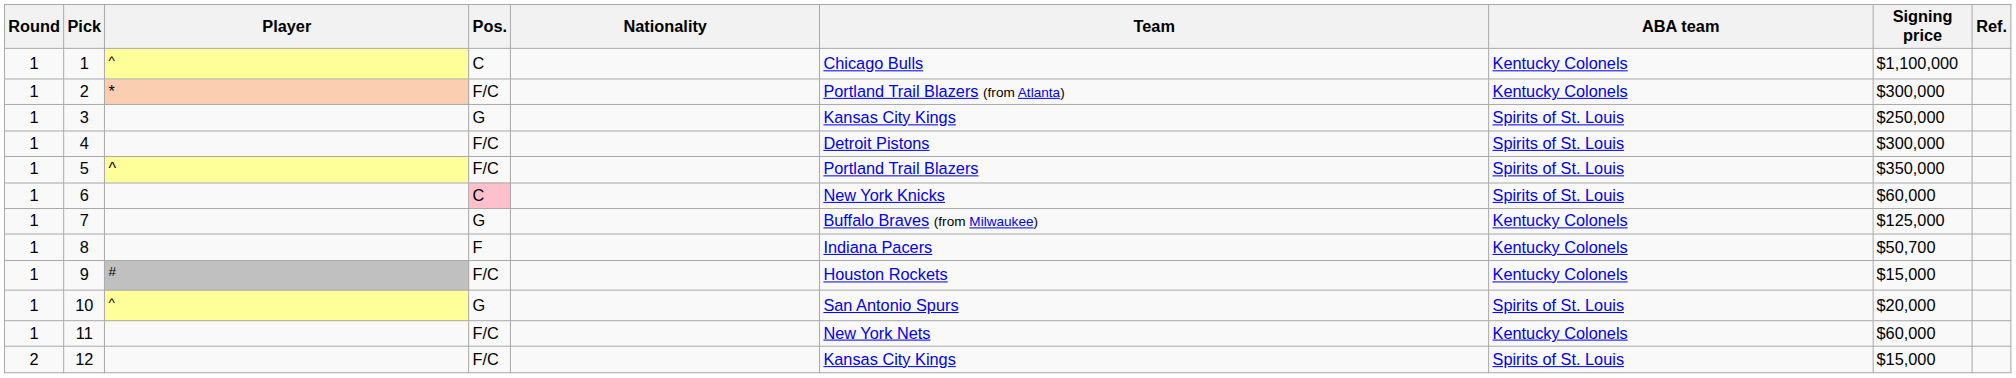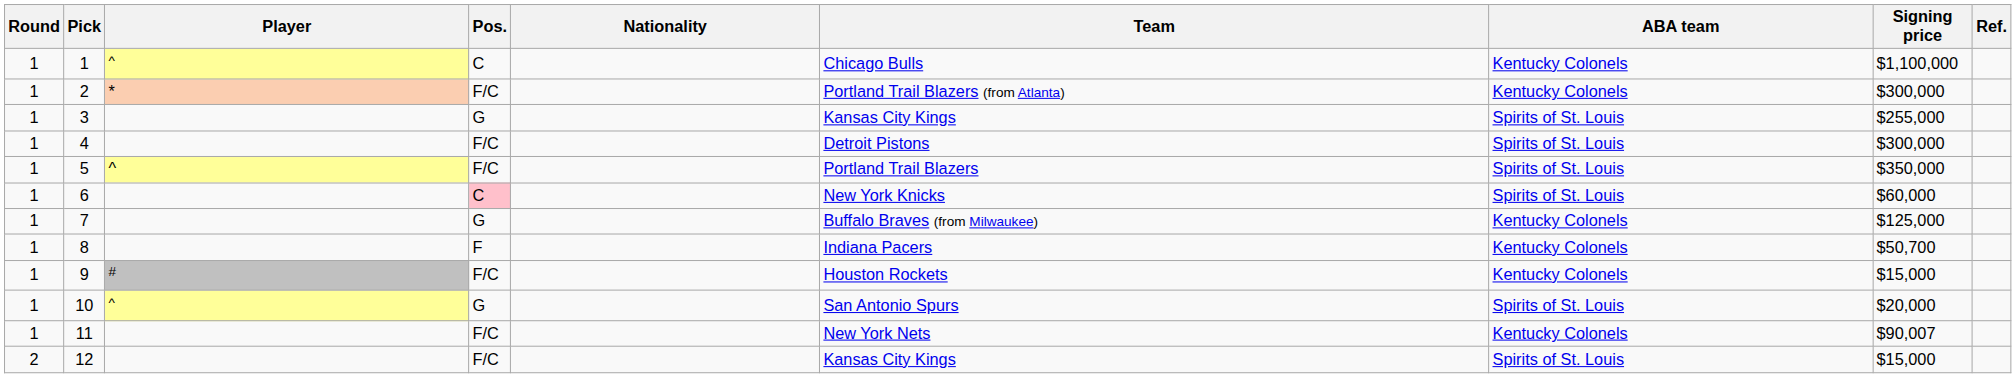 <table class="wikitable sortable">
 <tr>
 <th width="1%">Round</th>
 <th width="1%">Pick</th>
 <th width="19%">Player</th>
 <th width="1%">Pos.</th>
 <th width="16%">Nationality</th>
 <th width="35%">Team</th>
 <th width="20%">ABA team</th>
 <th width="5%">Signing price</th>
 <th class="unsortable" width="1%">Ref.</th>
 </tr>
 <tr>
 <td align=center>1</td>
 <td align=center>1</td>
 <td bgcolor="#FFFF99"><sup>^</sup></td>
 <td>C</td>
 <td></td>
 <td><a href='#'>Chicago Bulls</a></td>
 <td><a href='#'>Kentucky Colonels</a></td>
 <td>$1,100,000</td>
 <td align=center></td>
 </tr>
 <tr>
 <td align=center>1</td>
 <td align=center>2</td>
 <td bgcolor="#FBCEB1">*</td>
 <td>F/C</td>
 <td></td>
 <td><a href='#'>Portland Trail Blazers</a> <small>(from <a href='#'>Atlanta</a>)</small></td>
 <td><a href='#'>Kentucky Colonels</a></td>
 <td>$300,000</td>
 <td align=center></td>
 </tr>
 <tr>
 <td align=center>1</td>
 <td align=center>3</td>
 <td></td>
 <td>G</td>
 <td></td>
 <td><a href='#'>Kansas City Kings</a></td>
 <td><a href='#'>Spirits of St. Louis</a></td>
-<td>$250,000</td>
+<td>$255,000</td>
 <td align=center></td>
 </tr>
 <tr>
 <td align=center>1</td>
 <td align=center>4</td>
 <td></td>
 <td>F/C</td>
 <td></td>
 <td><a href='#'>Detroit Pistons</a></td>
 <td><a href='#'>Spirits of St. Louis</a></td>
 <td>$300,000</td>
 <td align=center></td>
 </tr>
 <tr>
 <td align=center>1</td>
 <td align=center>5</td>
 <td bgcolor="#FFFF99">^</td>
 <td>F/C</td>
 <td></td>
 <td><a href='#'>Portland Trail Blazers</a></td>
 <td><a href='#'>Spirits of St. Louis</a></td>
 <td>$350,000</td>
 <td align=center></td>
 </tr>
 <tr>
 <td align=center>1</td>
 <td align=center>6</td>
 <td></td>
 <td style="background: pink;">C</td>
 <td></td>
 <td><a href='#'>New York Knicks</a></td>
 <td><a href='#'>Spirits of St. Louis</a></td>
 <td>$60,000</td>
 <td align=center></td>
 </tr>
 <tr>
 <td align=center>1</td>
 <td align=center>7</td>
 <td></td>
 <td>G</td>
 <td></td>
 <td><a href='#'>Buffalo Braves</a> <small>(from <a href='#'>Milwaukee</a>)</small></td>
 <td><a href='#'>Kentucky Colonels</a></td>
 <td>$125,000</td>
 <td align=center></td>
 </tr>
 <tr>
 <td align=center>1</td>
 <td align=center>8</td>
 <td></td>
 <td>F</td>
 <td></td>
 <td><a href='#'>Indiana Pacers</a></td>
 <td><a href='#'>Kentucky Colonels</a></td>
 <td>$50,700</td>
 <td align=center></td>
 </tr>
 <tr>
 <td align=center>1</td>
 <td align=center>9</td>
 <td bgcolor="#C0C0C0"><sup>#</sup></td>
 <td>F/C</td>
 <td></td>
 <td><a href='#'>Houston Rockets</a></td>
 <td><a href='#'>Kentucky Colonels</a></td>
 <td>$15,000</td>
 <td align=center></td>
 </tr>
 <tr>
 <td align=center>1</td>
 <td align=center>10</td>
 <td bgcolor="#FFFF99"><sup>^</sup></td>
 <td>G</td>
 <td></td>
 <td><a href='#'>San Antonio Spurs</a></td>
 <td><a href='#'>Spirits of St. Louis</a></td>
 <td>$20,000</td>
 <td align=center></td>
 </tr>
 <tr>
 <td align=center>1</td>
 <td align=center>11</td>
 <td></td>
 <td>F/C</td>
 <td></td>
 <td><a href='#'>New York Nets</a></td>
 <td><a href='#'>Kentucky Colonels</a></td>
-<td>$60,000</td>
+<td>$90,007</td>
 <td align=center></td>
 </tr>
 <tr>
 <td align=center>2</td>
 <td align=center>12</td>
 <td></td>
 <td>F/C</td>
 <td></td>
 <td><a href='#'>Kansas City Kings</a></td>
 <td><a href='#'>Spirits of St. Louis</a></td>
 <td>$15,000</td>
 <td align=center></td>
 </tr>
 </table>
